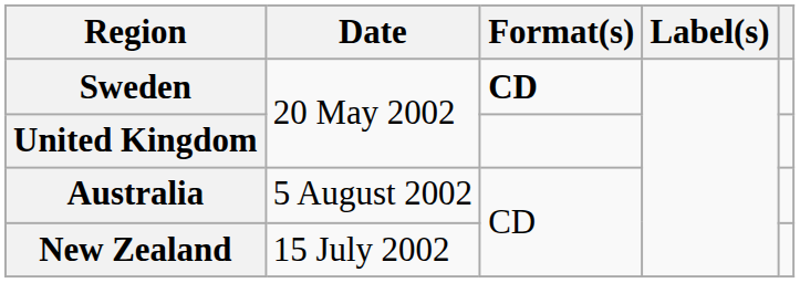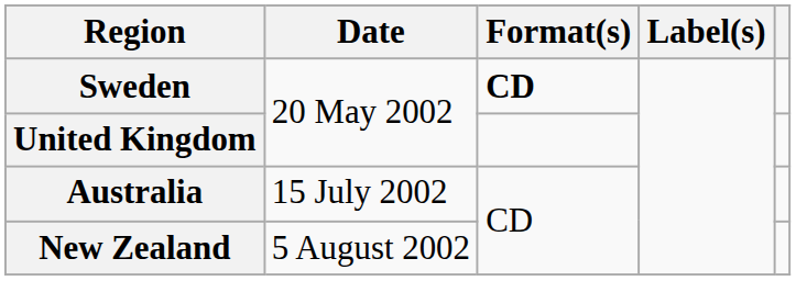 <table class="wikitable plainrowheaders">
 <tr>
 <th scope="col">Region</th>
 <th scope="col">Date</th>
 <th scope="col">Format(s)</th>
 <th scope="col">Label(s)</th>
 <th scope="col"></th>
 </tr>
 <tr>
 <th scope="row">Sweden</th>
 <td rowspan="2">20 May 2002</td>
 <td><strong>CD</strong></td>
 <td rowspan="4"></td>
 <td align="center"></td>
 </tr>
 <tr>
 <th scope="row">United Kingdom</th>
 <td></td>
 <td align="center"></td>
 </tr>
 <tr>
 <th scope="row">Australia</th>
-<td>5 August 2002</td>
+<td>15 July 2002</td>
 <td rowspan="2">CD</td>
 <td align="center"></td>
 </tr>
 <tr>
 <th scope="row">New Zealand</th>
-<td>15 July 2002</td>
+<td>5 August 2002</td>
 <td align="center"></td>
 </tr>
 </table>
